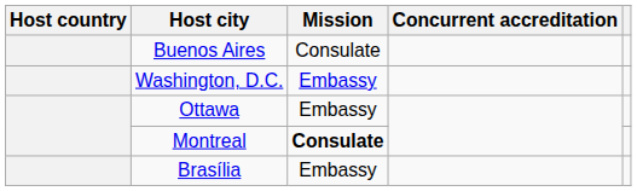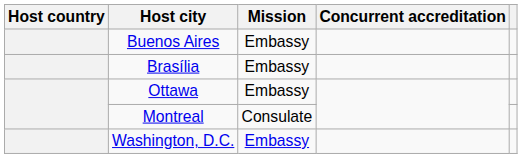 <table class="wikitable plainrowheaders" style="text-align:center;">
 <tr>
 <th scope="col">Host country</th>
 <th scope="col">Host city</th>
 <th scope="col">Mission</th>
 <th scope="col">Concurrent accreditation</th>
 <th scope="col"></th>
 </tr>
 <tr>
 <th scope="row"></th>
 <td><a href='#'>Buenos Aires</a></td>
-<td>Consulate</td>
+<td>Embassy</td>
 <td></td>
 <td></td>
 </tr>
 <tr>
 <th scope="row"></th>
-<td><a href='#'>Washington, D.C.</a></td>
-<td><a href='#'>Embassy</a></td>
+<td><a href='#'>Brasília</a></td>
+<td>Embassy</td>
 <td></td>
 <td></td>
 </tr>
 <tr>
 <th scope="row" rowspan="2"></th>
 <td><a href='#'>Ottawa</a></td>
 <td>Embassy</td>
 <td rowspan="2"></td>
 <td></td>
 </tr>
 <tr>
 <td><a href='#'>Montreal</a></td>
-<td><strong>Consulate</strong></td>
+<td>Consulate</td>
 <td></td>
 </tr>
 <tr>
 <th scope="row"></th>
-<td><a href='#'>Brasília</a></td>
-<td>Embassy</td>
+<td><a href='#'>Washington, D.C.</a></td>
+<td><a href='#'>Embassy</a></td>
 <td></td>
 <td></td>
 </tr>
 </table>
